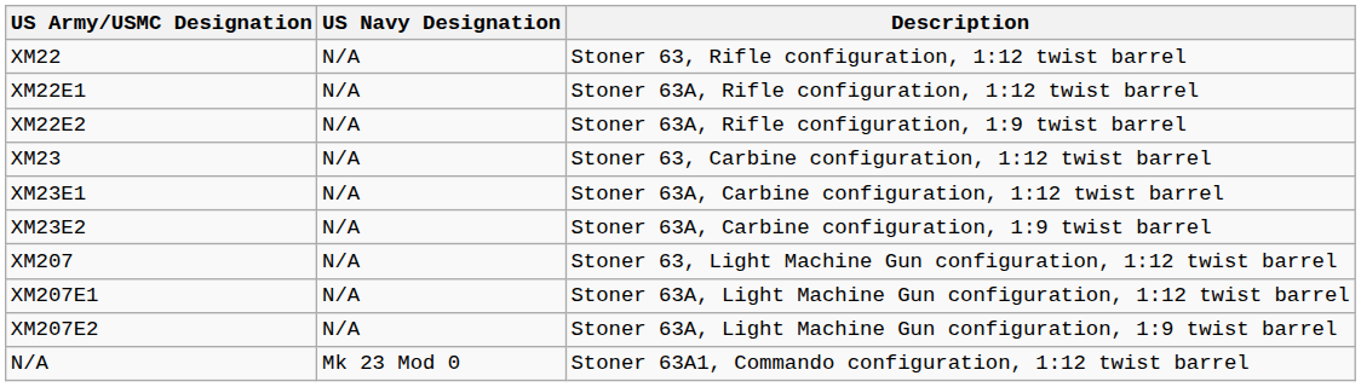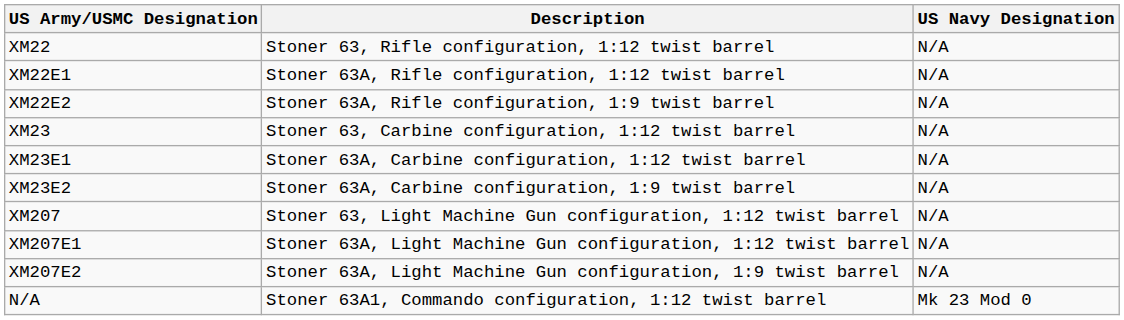 <table class="wikitable">
 <tr>
 <th>US Army/USMC Designation</th>
+<th>Description</th>
 <th>US Navy Designation</th>
-<th>Description</th>
 </tr>
 <tr>
 <td>XM22</td>
+<td>Stoner 63, Rifle configuration, 1:12 twist barrel</td>
 <td>N/A</td>
-<td>Stoner 63, Rifle configuration, 1:12 twist barrel</td>
 </tr>
 <tr>
 <td>XM22E1</td>
+<td>Stoner 63A, Rifle configuration, 1:12 twist barrel</td>
 <td>N/A</td>
-<td>Stoner 63A, Rifle configuration, 1:12 twist barrel</td>
 </tr>
 <tr>
 <td>XM22E2</td>
+<td>Stoner 63A, Rifle configuration, 1:9 twist barrel</td>
 <td>N/A</td>
-<td>Stoner 63A, Rifle configuration, 1:9 twist barrel</td>
 </tr>
 <tr>
 <td>XM23</td>
+<td>Stoner 63, Carbine configuration, 1:12 twist barrel</td>
 <td>N/A</td>
-<td>Stoner 63, Carbine configuration, 1:12 twist barrel</td>
 </tr>
 <tr>
 <td>XM23E1</td>
+<td>Stoner 63A, Carbine configuration, 1:12 twist barrel</td>
 <td>N/A</td>
-<td>Stoner 63A, Carbine configuration, 1:12 twist barrel</td>
 </tr>
 <tr>
 <td>XM23E2</td>
+<td>Stoner 63A, Carbine configuration, 1:9 twist barrel</td>
 <td>N/A</td>
-<td>Stoner 63A, Carbine configuration, 1:9 twist barrel</td>
 </tr>
 <tr>
 <td>XM207</td>
+<td>Stoner 63, Light Machine Gun configuration, 1:12 twist barrel</td>
 <td>N/A</td>
-<td>Stoner 63, Light Machine Gun configuration, 1:12 twist barrel</td>
 </tr>
 <tr>
 <td>XM207E1</td>
+<td>Stoner 63A, Light Machine Gun configuration, 1:12 twist barrel</td>
 <td>N/A</td>
-<td>Stoner 63A, Light Machine Gun configuration, 1:12 twist barrel</td>
 </tr>
 <tr>
 <td>XM207E2</td>
+<td>Stoner 63A, Light Machine Gun configuration, 1:9 twist barrel</td>
 <td>N/A</td>
-<td>Stoner 63A, Light Machine Gun configuration, 1:9 twist barrel</td>
 </tr>
 <tr>
 <td>N/A</td>
+<td>Stoner 63A1, Commando configuration, 1:12 twist barrel</td>
 <td>Mk 23 Mod 0</td>
-<td>Stoner 63A1, Commando configuration, 1:12 twist barrel</td>
 </tr>
 </table>
